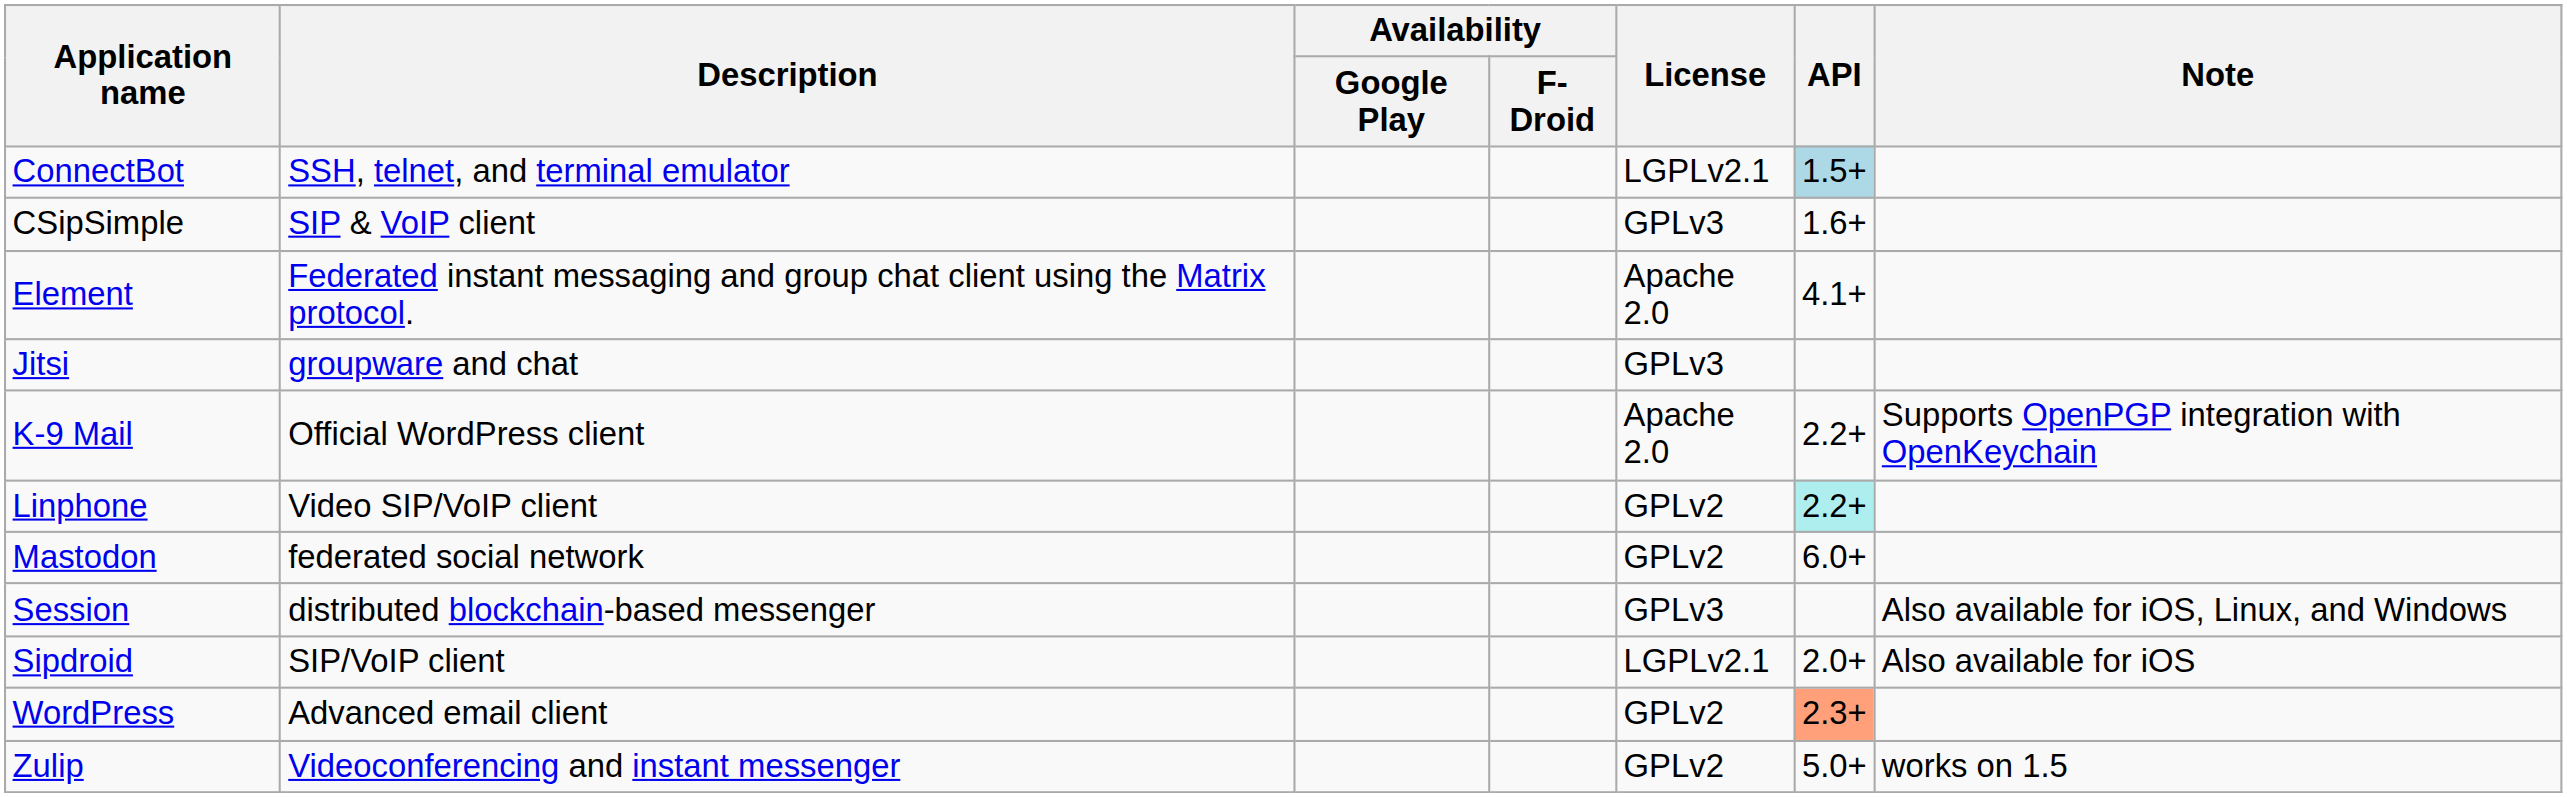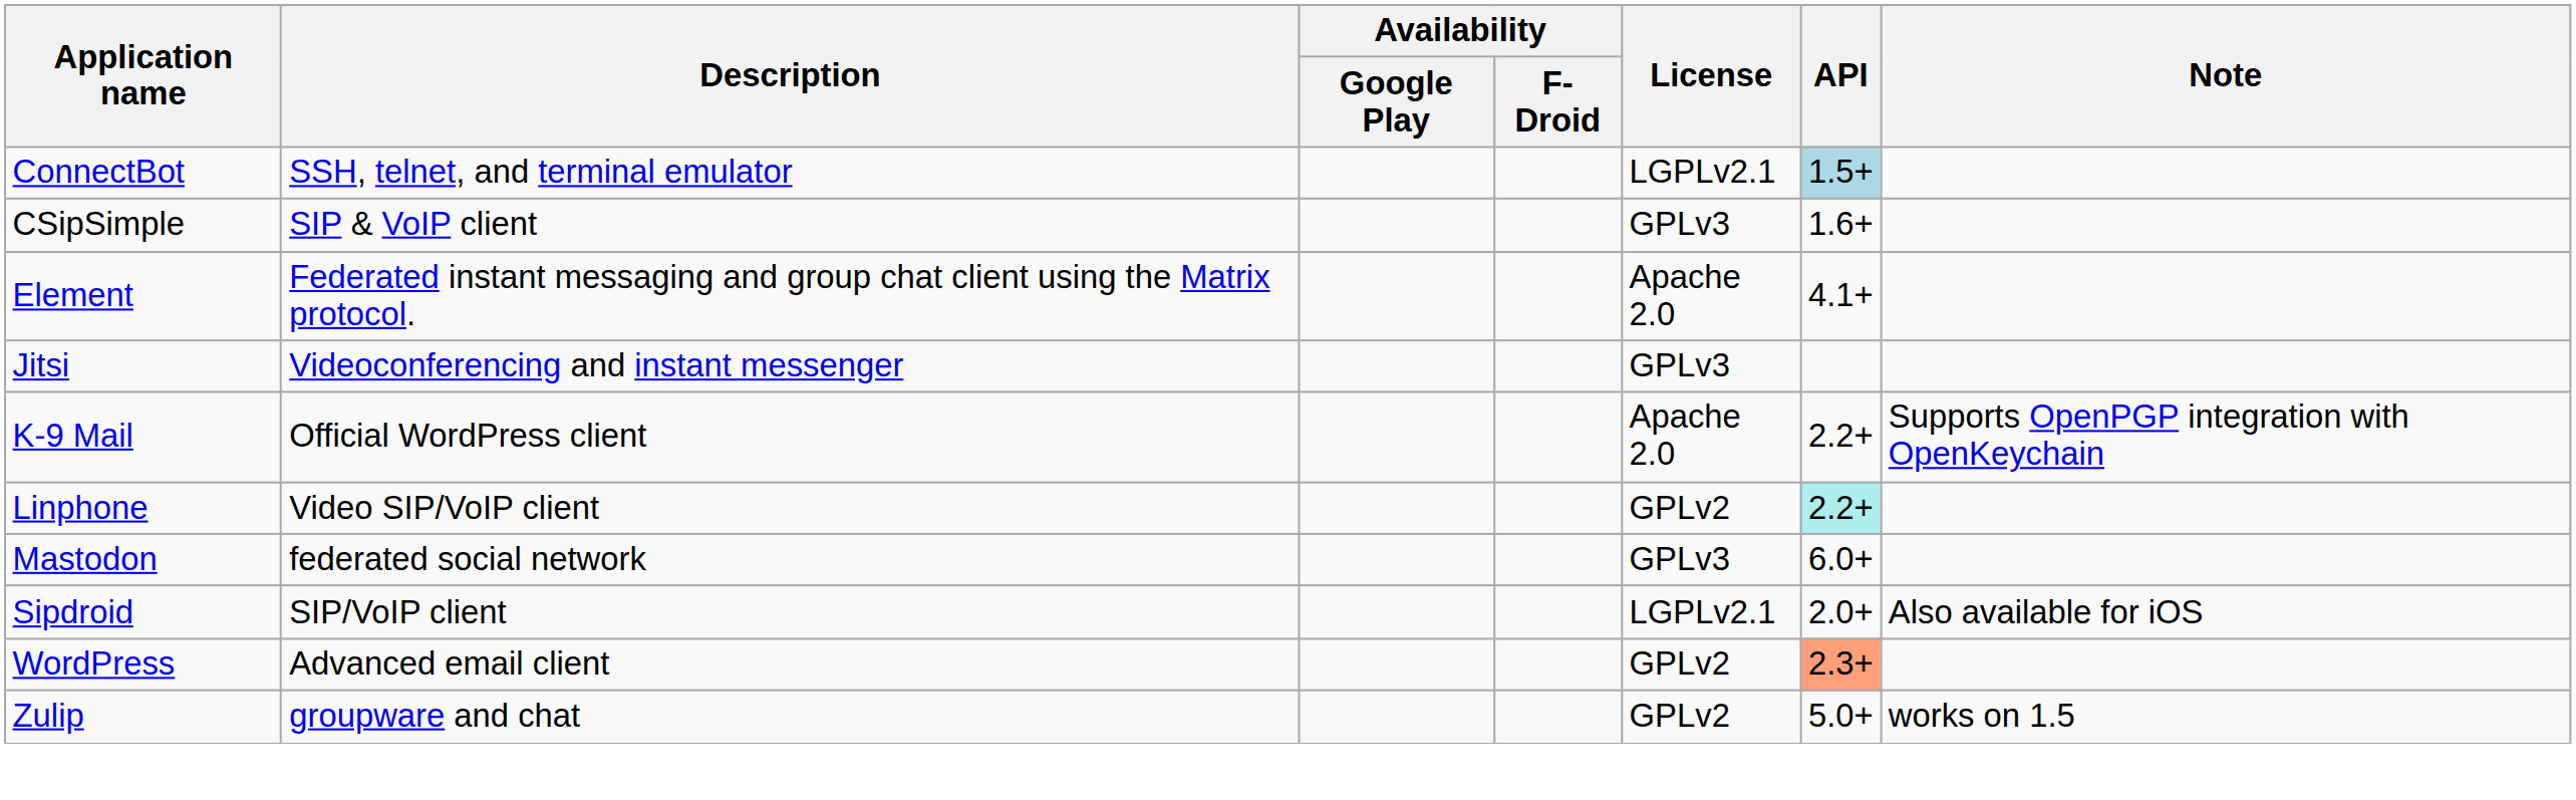 <table class="wikitable">
 <tr>
 <th rowspan="2">Application name</th>
 <th rowspan="2">Description</th>
 <th colspan="2">Availability</th>
 <th rowspan="2">License</th>
 <th rowspan="2">API</th>
 <th rowspan="2">Note</th>
 </tr>
 <tr>
 <th>Google Play</th>
 <th>F-Droid</th>
 </tr>
 <tr>
 <td><a href='#'>ConnectBot</a></td>
 <td><a href='#'>SSH</a>, <a href='#'>telnet</a>, and <a href='#'>terminal emulator</a></td>
 <td> </td>
 <td> </td>
 <td>LGPLv2.1</td>
 <td style="background: lightblue;">1.5+</td>
 <td></td>
 </tr>
 <tr>
 <td>CSipSimple</td>
 <td><a href='#'>SIP</a> & <a href='#'>VoIP</a> client</td>
 <td></td>
 <td></td>
 <td>GPLv3</td>
 <td>1.6+</td>
 <td></td>
 </tr>
 <tr>
 <td><a href='#'>Element</a></td>
 <td><a href='#'>Federated</a> instant messaging and group chat client using the <a href='#'>Matrix protocol</a>.</td>
 <td></td>
 <td> </td>
 <td>Apache 2.0</td>
 <td>4.1+</td>
 <td></td>
 </tr>
 <tr>
 <td><a href='#'>Jitsi</a></td>
-<td><a href='#'>groupware</a> and chat</td>
+<td><a href='#'>Videoconferencing</a> and <a href='#'>instant messenger</a></td>
 <td></td>
 <td></td>
 <td>GPLv3</td>
 <td></td>
 <td></td>
 </tr>
 <tr>
 <td><a href='#'>K-9 Mail</a></td>
 <td>Official WordPress client</td>
 <td><br></td>
 <td>  <br></td>
 <td>Apache 2.0</td>
 <td>2.2+</td>
 <td>Supports <a href='#'>OpenPGP</a> integration with <a href='#'>OpenKeychain</a></td>
 </tr>
 <tr>
 <td><a href='#'>Linphone</a></td>
 <td>Video SIP/VoIP client</td>
 <td> <br></td>
 <td> </td>
 <td>GPLv2</td>
 <td style="background: paleturquoise;">2.2+</td>
 <td></td>
 </tr>
 <tr>
 <td><a href='#'>Mastodon</a></td>
 <td>federated social network</td>
 <td></td>
 <td></td>
-<td>GPLv2</td>
+<td>GPLv3</td>
 <td>6.0+</td>
 <td></td>
-</tr>
-<tr>
-<td><a href='#'>Session</a></td>
-<td>distributed <a href='#'>blockchain</a>-based messenger</td>
-<td></td>
-<td></td>
-<td>GPLv3</td>
-<td></td>
-<td>Also available for iOS, Linux, and Windows</td>
 </tr>
 <tr>
 <td><a href='#'>Sipdroid</a></td>
 <td>SIP/VoIP client</td>
 <td> <br></td>
 <td> </td>
 <td>LGPLv2.1</td>
 <td>2.0+</td>
 <td>Also available for iOS</td>
 </tr>
 <tr>
 <td><a href='#'>WordPress</a></td>
 <td>Advanced email client</td>
 <td></td>
 <td></td>
 <td>GPLv2</td>
 <td style="background: lightsalmon;">2.3+</td>
 <td></td>
 </tr>
 <tr>
 <td><a href='#'>Zulip</a></td>
-<td><a href='#'>Videoconferencing</a> and <a href='#'>instant messenger</a></td>
+<td><a href='#'>groupware</a> and chat</td>
 <td></td>
 <td></td>
 <td>GPLv2</td>
 <td>5.0+</td>
 <td>works on 1.5</td>
 </tr>
 </table>
